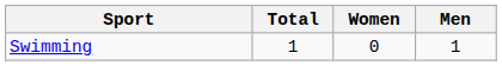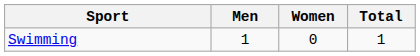 <table class="wikitable sortable" style="text-align:center;">
 <tr>
 <th width="180">Sport</th>
+<th width="55">Men</th>
+<th width="55">Women</th>
 <th width="55">Total</th>
-<th width="55">Women</th>
-<th width="55">Men</th>
 </tr>
 <tr>
 <td align="left"><a href='#'>Swimming</a></td>
 <td>1</td>
 <td>0</td>
 <td>1</td>
 </tr>
 </table>
